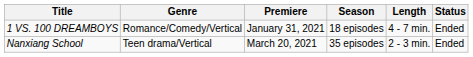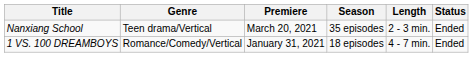 <table class="wikitable sortable">
 <tr>
 <th>Title</th>
 <th>Genre</th>
 <th>Premiere</th>
 <th>Season</th>
 <th>Length</th>
 <th>Status</th>
 </tr>
 <tr>
+<td><em>Nanxiang School</em></td>
+<td>Teen drama/Vertical</td>
+<td>March 20, 2021</td>
+<td>35 episodes</td>
+<td>2 - 3 min.</td>
+<td>Ended</td>
+</tr>
+<tr>
 <td><em>1 VS. 100 DREAMBOYS</em></td>
 <td>Romance/Comedy/Vertical</td>
 <td>January 31, 2021</td>
 <td>18 episodes</td>
 <td>4 - 7 min.</td>
 <td>Ended</td>
 </tr>
-<tr>
-<td><em>Nanxiang School</em></td>
-<td>Teen drama/Vertical</td>
-<td>March 20, 2021</td>
-<td>35 episodes</td>
-<td>2 - 3 min.</td>
-<td>Ended</td>
-</tr>
 </table>
